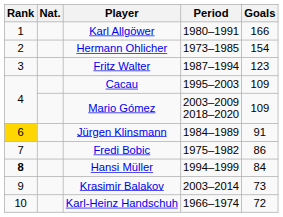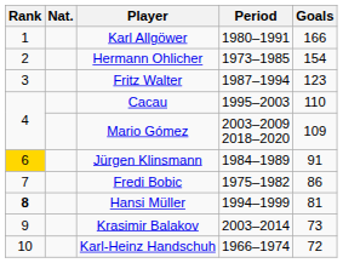 <table class="wikitable sortable" style="text-align: center;">
 <tr>
 <th>Rank</th>
 <th class="unsortable">Nat.</th>
 <th>Player</th>
 <th>Period</th>
 <th>Goals</th>
 </tr>
 <tr>
 <td>1</td>
 <td></td>
 <td><a href='#'>Karl Allgöwer</a></td>
 <td>1980–1991</td>
 <td>166</td>
 </tr>
 <tr>
 <td>2</td>
 <td></td>
 <td><a href='#'>Hermann Ohlicher</a></td>
 <td>1973–1985</td>
 <td>154</td>
 </tr>
 <tr>
 <td>3</td>
 <td></td>
 <td><a href='#'>Fritz Walter</a></td>
 <td>1987–1994</td>
 <td>123</td>
 </tr>
 <tr>
 <td rowspan=2>4</td>
 <td></td>
 <td><a href='#'>Cacau</a></td>
 <td>1995–2003</td>
-<td>109</td>
+<td>110</td>
 </tr>
 <tr>
 <td></td>
 <td><a href='#'>Mario Gómez</a></td>
 <td>2003–2009<br>2018–2020</td>
 <td>109</td>
 </tr>
 <tr>
 <td style="background: gold;">6</td>
 <td></td>
 <td><a href='#'>Jürgen Klinsmann</a></td>
 <td>1984–1989</td>
 <td>91</td>
 </tr>
 <tr>
 <td>7</td>
 <td></td>
 <td><a href='#'>Fredi Bobic</a></td>
 <td>1975–1982</td>
 <td>86</td>
 </tr>
 <tr>
 <td><strong>8</strong></td>
 <td></td>
 <td><a href='#'>Hansi Müller</a></td>
 <td>1994–1999</td>
-<td>84</td>
+<td>81</td>
 </tr>
 <tr>
 <td>9</td>
 <td></td>
 <td><a href='#'>Krasimir Balakov</a></td>
 <td>2003–2014</td>
 <td>73</td>
 </tr>
 <tr>
 <td>10</td>
 <td></td>
 <td><a href='#'>Karl-Heinz Handschuh</a></td>
 <td>1966–1974</td>
 <td>72</td>
 </tr>
 </table>
